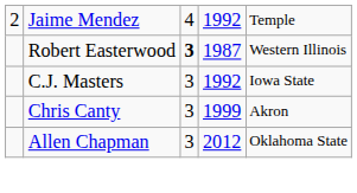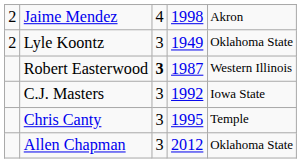 <table class="wikitable">
 <tr>
 </tr>
 <tr>
 <td>2</td>
 <td><a href='#'>Jaime Mendez</a></td>
 <td>4</td>
-<td><a href='#'>1992</a></td>
-<td style="font-size:80%;">Temple</td>
+<td><a href='#'>1998</a></td>
+<td style="font-size:80%;">Akron</td>
+</tr>
+<tr>
+<td>2</td>
+<td>Lyle Koontz</td>
+<td>3</td>
+<td><a href='#'>1949</a></td>
+<td style="font-size:80%;">Oklahoma State</td>
 </tr>
 <tr>
 <td></td>
 <td>Robert Easterwood</td>
 <td><strong>3</strong></td>
 <td><a href='#'>1987</a></td>
 <td style="font-size:80%;">Western Illinois</td>
 </tr>
 <tr>
 <td></td>
 <td>C.J. Masters</td>
 <td>3</td>
 <td><a href='#'>1992</a></td>
 <td style="font-size:80%;">Iowa State</td>
 </tr>
 <tr>
 <td></td>
 <td><a href='#'>Chris Canty</a></td>
 <td>3</td>
-<td><a href='#'>1999</a></td>
-<td style="font-size:80%;">Akron</td>
+<td><a href='#'>1995</a></td>
+<td style="font-size:80%;">Temple</td>
 </tr>
 <tr>
 <td></td>
 <td><a href='#'>Allen Chapman</a></td>
 <td>3</td>
 <td><a href='#'>2012</a></td>
 <td style="font-size:80%;">Oklahoma State</td>
 </tr>
 </table>
